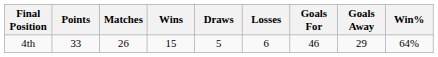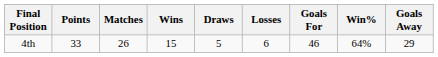 <table class="wikitable" style="font-size: 95%; text-align: center;">
 <tr>
 <th width=60>Final Position</th>
 <th width=60>Points</th>
 <th width=60>Matches</th>
 <th width=60>Wins</th>
 <th width=60>Draws</th>
 <th width=60>Losses</th>
 <th width=60>Goals For</th>
+<th width=60>Win%</th>
 <th width=60>Goals Away</th>
-<th width=60>Win%</th>
 </tr>
 <tr>
 <td>4th</td>
 <td>33</td>
 <td>26</td>
 <td>15</td>
 <td>5</td>
 <td>6</td>
 <td>46</td>
+<td>64%</td>
 <td>29</td>
-<td>64%</td>
 </tr>
 </table>
